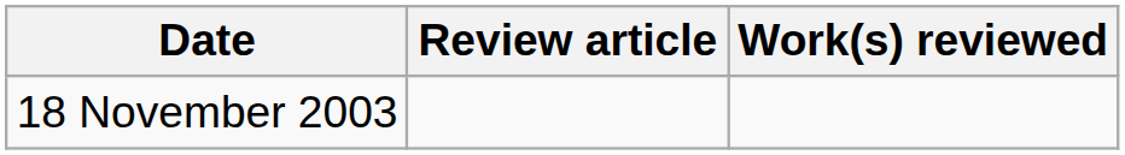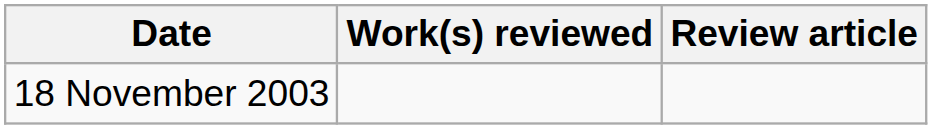 <table class='wikitable sortable'>
 <tr>
 <th>Date</th>
+<th class='unsortable'>Work(s) reviewed</th>
 <th class='unsortable'>Review article</th>
-<th class='unsortable'>Work(s) reviewed</th>
 </tr>
 <tr>
 <td>18 November 2003</td>
 <td></td>
 <td></td>
 </tr>
 </table>
